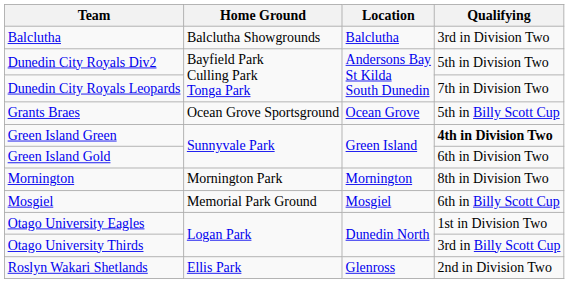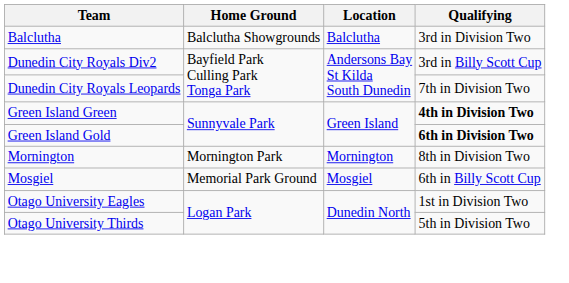 <table class="wikitable sortable">
 <tr>
 <th>Team</th>
 <th>Home Ground</th>
 <th>Location</th>
 <th>Qualifying</th>
 </tr>
 <tr>
 <td><a href='#'>Balclutha</a></td>
 <td>Balclutha Showgrounds</td>
 <td><a href='#'>Balclutha</a></td>
 <td>3rd in Division Two</td>
 </tr>
 <tr>
 <td><a href='#'>Dunedin City Royals Div2</a></td>
 <td rowspan=2>Bayfield Park<br>Culling Park<br><a href='#'>Tonga Park</a></td>
 <td rowspan=2><a href='#'>Andersons Bay</a><br><a href='#'>St Kilda</a><br><a href='#'>South Dunedin</a></td>
-<td>5th in Division Two</td>
+<td>3rd in <a href='#'>Billy Scott Cup</a></td>
 </tr>
 <tr>
 <td><a href='#'>Dunedin City Royals Leopards</a></td>
 <td>7th in Division Two</td>
-</tr>
-<tr>
-<td><a href='#'>Grants Braes</a></td>
-<td>Ocean Grove Sportsground</td>
-<td><a href='#'>Ocean Grove</a></td>
-<td>5th in <a href='#'>Billy Scott Cup</a></td>
 </tr>
 <tr>
 <td><a href='#'>Green Island Green</a></td>
 <td rowspan=2><a href='#'>Sunnyvale Park</a></td>
 <td rowspan=2><a href='#'>Green Island</a></td>
 <td><strong>4th in Division Two</strong></td>
 </tr>
 <tr>
 <td><a href='#'>Green Island Gold</a></td>
-<td>6th in Division Two</td>
+<td><strong>6th in Division Two</strong></td>
 </tr>
 <tr>
 <td><a href='#'>Mornington</a></td>
 <td>Mornington Park</td>
 <td><a href='#'>Mornington</a></td>
 <td>8th in Division Two</td>
 </tr>
 <tr>
 <td><a href='#'>Mosgiel</a></td>
 <td>Memorial Park Ground</td>
 <td><a href='#'>Mosgiel</a></td>
 <td>6th in <a href='#'>Billy Scott Cup</a></td>
 </tr>
 <tr>
 <td><a href='#'>Otago University Eagles</a></td>
 <td rowspan=2><a href='#'>Logan Park</a></td>
 <td rowspan=2><a href='#'>Dunedin North</a></td>
 <td>1st in Division Two</td>
 </tr>
 <tr>
 <td><a href='#'>Otago University Thirds</a></td>
-<td>3rd in <a href='#'>Billy Scott Cup</a></td>
-</tr>
-<tr>
-<td><a href='#'>Roslyn Wakari Shetlands</a></td>
-<td><a href='#'>Ellis Park</a></td>
-<td><a href='#'>Glenross</a></td>
-<td>2nd in Division Two</td>
+<td>5th in Division Two</td>
 </tr>
 </table>
